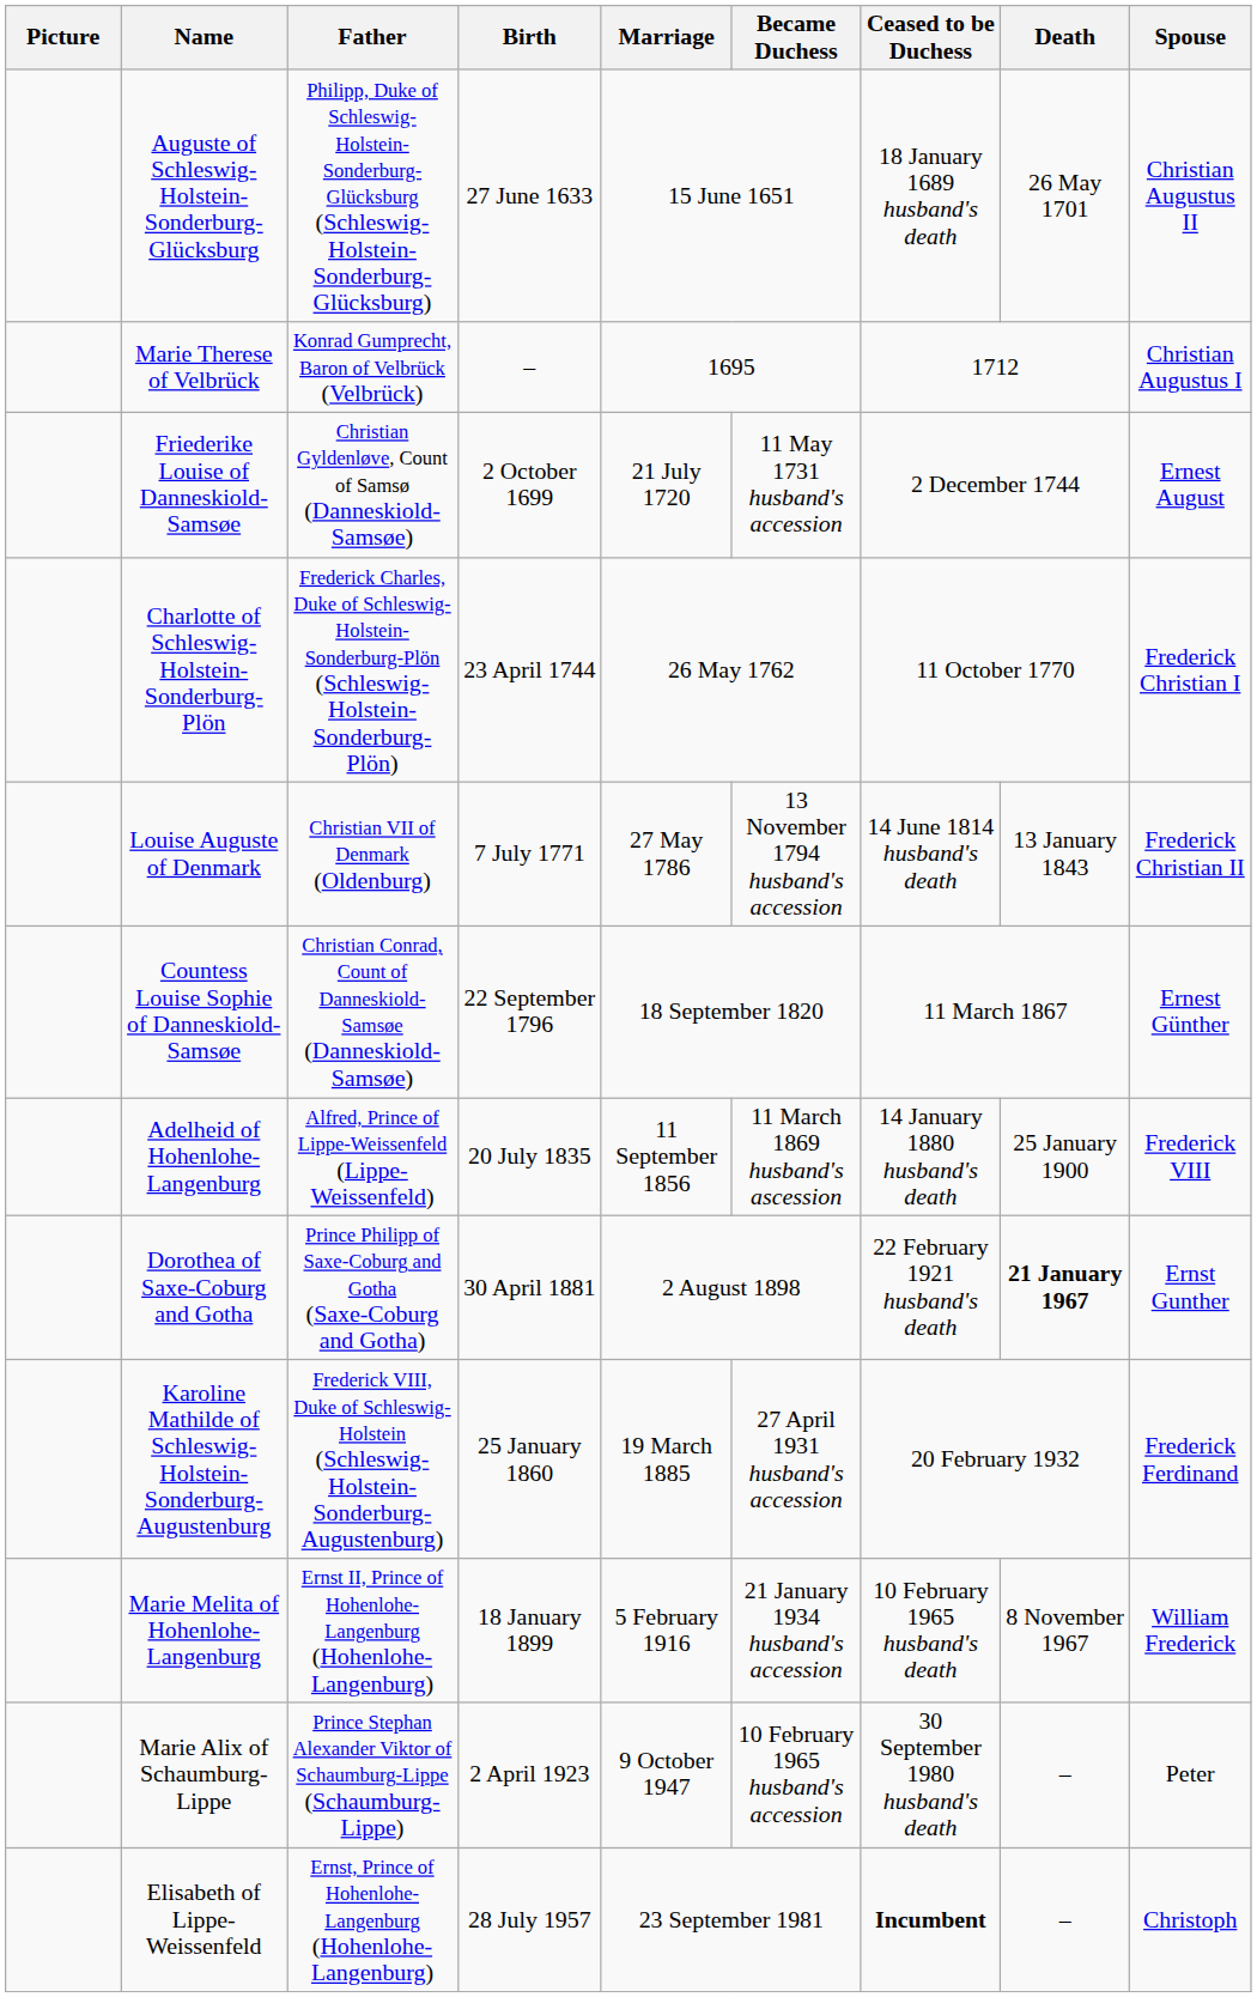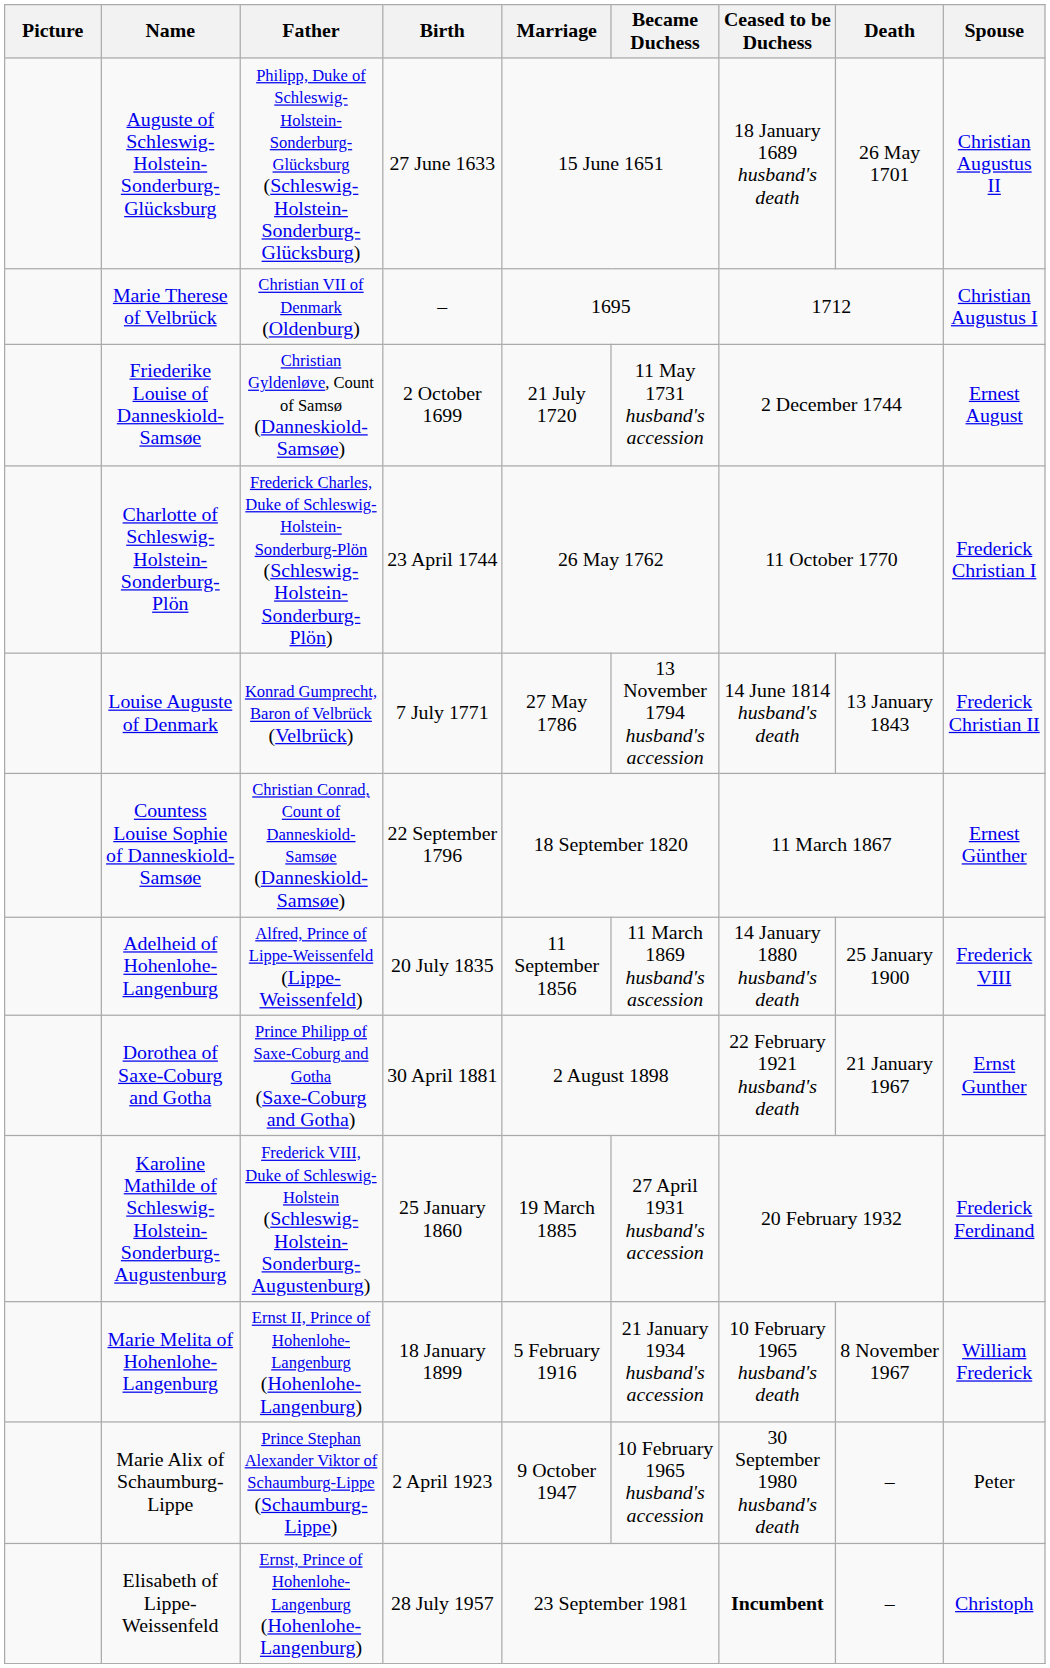 <table width=95% class="wikitable">
 <tr>
 <th width = "8%">Picture</th>
 <th width = "11%">Name</th>
 <th width = "9%">Father</th>
 <th width = "10%">Birth</th>
 <th width = "9%">Marriage</th>
 <th width = "9%">Became Duchess</th>
 <th width = "9%">Ceased to be Duchess</th>
 <th width = "9%">Death</th>
 <th width = "7%">Spouse</th>
 </tr>
 <tr>
 <td align="center"></td>
 <td align="center"><a href='#'>Auguste of Schleswig-Holstein-Sonderburg-Glücksburg</a></td>
 <td align="center"><small><a href='#'>Philipp, Duke of Schleswig-Holstein-Sonderburg-Glücksburg</a></small><br>(<a href='#'>Schleswig-Holstein-Sonderburg-Glücksburg</a>)</td>
 <td align="center">27 June 1633</td>
 <td align="center" colspan="2">15 June 1651</td>
 <td align="center">18 January 1689<br><em>husband's death</em></td>
 <td align="center">26 May 1701</td>
 <td align="center"><a href='#'>Christian Augustus II</a></td>
 </tr>
 <tr>
 <td align="center"></td>
 <td align="center"><a href='#'>Marie Therese of Velbrück</a></td>
-<td align="center"><small><a href='#'>Konrad Gumprecht, Baron of Velbrück</a></small><br>(<a href='#'>Velbrück</a>)</td>
+<td align="center"><small><a href='#'>Christian VII of Denmark</a></small><br>(<a href='#'>Oldenburg</a>)</td>
 <td align="center">–</td>
 <td align="center" colspan="2">1695</td>
 <td align="center" colspan="2">1712</td>
 <td align="center"><a href='#'>Christian Augustus I</a></td>
 </tr>
 <tr>
 <td align="center"></td>
 <td align="center"><a href='#'>Friederike Louise of Danneskiold-Samsøe</a></td>
 <td align="center"><small><a href='#'>Christian Gyldenløve</a>, Count of Samsø</small><br>(<a href='#'>Danneskiold-Samsøe</a>)</td>
 <td align="center">2 October 1699</td>
 <td align="center">21 July 1720</td>
 <td align="center">11 May 1731<br><em>husband's accession</em></td>
 <td align="center" colspan="2">2 December 1744</td>
 <td align="center"><a href='#'>Ernest August</a></td>
 </tr>
 <tr>
 <td align="center"></td>
 <td align="center"><a href='#'>Charlotte of Schleswig-Holstein-Sonderburg-Plön</a></td>
 <td align="center"><small><a href='#'>Frederick Charles, Duke of Schleswig-Holstein-Sonderburg-Plön</a></small><br>(<a href='#'>Schleswig-Holstein-Sonderburg-Plön</a>)</td>
 <td align="center">23 April 1744</td>
 <td align="center" colspan="2">26 May 1762</td>
 <td align="center" colspan="2">11 October 1770</td>
 <td align="center"><a href='#'>Frederick Christian I</a></td>
 </tr>
 <tr>
 <td align="center"></td>
 <td align="center"><a href='#'>Louise Auguste of Denmark</a></td>
-<td align="center"><small><a href='#'>Christian VII of Denmark</a></small><br>(<a href='#'>Oldenburg</a>)</td>
+<td align="center"><small><a href='#'>Konrad Gumprecht, Baron of Velbrück</a></small><br>(<a href='#'>Velbrück</a>)</td>
 <td align="center">7 July 1771</td>
 <td align="center">27 May 1786</td>
 <td align="center">13 November 1794<br><em>husband's accession</em></td>
 <td align="center">14 June 1814<br><em>husband's death</em></td>
 <td align="center">13 January 1843</td>
 <td align="center"><a href='#'>Frederick Christian II</a></td>
 </tr>
 <tr>
 <td align="center"></td>
 <td align="center"><a href='#'>Countess Louise Sophie of Danneskiold-Samsøe</a> <br></td>
 <td align="center"><small><a href='#'>Christian Conrad, Count of Danneskiold-Samsøe</a></small><br>(<a href='#'>Danneskiold-Samsøe</a>)</td>
 <td align="center">22 September 1796</td>
 <td align="center" colspan="2">18 September 1820</td>
 <td align="center" colspan="2">11 March 1867</td>
 <td align="center"><a href='#'>Ernest Günther</a></td>
 </tr>
 <tr>
 <td align="center"></td>
 <td align="center"><a href='#'>Adelheid of Hohenlohe-Langenburg</a><br></td>
 <td align="center"><small><a href='#'>Alfred, Prince of Lippe-Weissenfeld</a></small><br>(<a href='#'>Lippe-Weissenfeld</a>)</td>
 <td align="center">20 July 1835</td>
 <td align="center">11 September 1856</td>
 <td align="center">11 March 1869<br><em>husband's ascession</em></td>
 <td align="center">14 January 1880<br><em>husband's death</em></td>
 <td align="center">25 January 1900</td>
 <td align="center"><a href='#'>Frederick VIII</a></td>
 </tr>
 <tr>
 <td align="center"></td>
 <td align="center"><a href='#'>Dorothea of Saxe-Coburg and Gotha</a><br></td>
 <td align="center"><small><a href='#'>Prince Philipp of Saxe-Coburg and Gotha</a></small><br>(<a href='#'>Saxe-Coburg and Gotha</a>)</td>
 <td align="center">30 April 1881</td>
 <td align="center" colspan="2">2 August 1898</td>
 <td align="center">22 February 1921<br><em>husband's death</em></td>
-<td align="center"><strong>21 January 1967</strong></td>
+<td align="center">21 January 1967</td>
 <td align="center"><a href='#'>Ernst Gunther</a></td>
 </tr>
 <tr>
 <td align="center"></td>
 <td align="center"><a href='#'>Karoline Mathilde of Schleswig-Holstein-Sonderburg-Augustenburg</a><br></td>
 <td align="center"><small><a href='#'>Frederick VIII, Duke of Schleswig-Holstein</a></small><br>(<a href='#'>Schleswig-Holstein-Sonderburg-Augustenburg</a>)</td>
 <td align="center">25 January 1860</td>
 <td align="center">19 March 1885</td>
 <td align="center">27 April 1931<br><em>husband's accession</em></td>
 <td align="center" colspan="2">20 February 1932</td>
 <td align="center"><a href='#'>Frederick Ferdinand</a></td>
 </tr>
 <tr>
 <td align="center"></td>
 <td align="center"><a href='#'>Marie Melita of Hohenlohe-Langenburg</a><br></td>
 <td align="center"><small><a href='#'>Ernst II, Prince of Hohenlohe-Langenburg</a></small><br>(<a href='#'>Hohenlohe-Langenburg</a>)</td>
 <td align="center">18 January 1899</td>
 <td align="center">5 February 1916</td>
 <td align="center">21 January 1934<br><em>husband's accession</em></td>
 <td align="center">10 February 1965<br><em>husband's death</em></td>
 <td align="center">8 November 1967</td>
 <td align="center"><a href='#'>William Frederick</a></td>
 </tr>
 <tr>
 <td align="center"></td>
 <td align="center">Marie Alix of Schaumburg-Lippe<br></td>
 <td align="center"><small><a href='#'>Prince Stephan Alexander Viktor of Schaumburg-Lippe</a></small><br>(<a href='#'>Schaumburg-Lippe</a>)</td>
 <td align="center">2 April 1923</td>
 <td align="center">9 October 1947</td>
 <td align="center">10 February 1965<br><em>husband's accession</em></td>
 <td align="center">30 September 1980<br><em>husband's death</em></td>
 <td align="center">–</td>
 <td align="center">Peter</td>
 </tr>
 <tr>
 <td align="center"></td>
 <td align="center">Elisabeth of Lippe-Weissenfeld<br></td>
 <td align="center"><small><a href='#'>Ernst, Prince of Hohenlohe-Langenburg</a></small><br>(<a href='#'>Hohenlohe-Langenburg</a>)</td>
 <td align="center">28 July 1957</td>
 <td align="center" colspan="2">23 September 1981</td>
 <td align="center"><strong>Incumbent</strong></td>
 <td align="center">–</td>
 <td align="center"><a href='#'>Christoph</a></td>
 </tr>
 <tr>
 </tr>
 </table>
